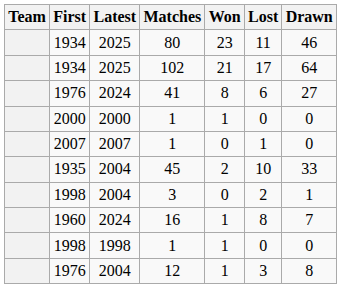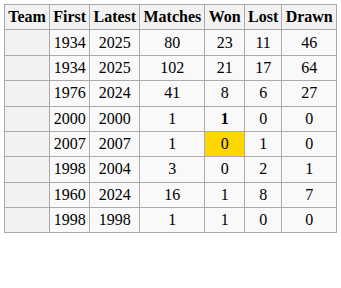 <table class="wikitable plainrowheaders sortable" style="text-align:center">
 <tr>
 <th scope="col">Team</th>
 <th scope="col">First</th>
 <th scope="col">Latest</th>
 <th scope="col">Matches</th>
 <th scope="col">Won</th>
 <th scope="col">Lost</th>
 <th scope="col">Drawn</th>
 </tr>
 <tr>
 <th scope="row"></th>
 <td>1934</td>
 <td>2025</td>
 <td>80</td>
 <td>23</td>
 <td>11</td>
 <td>46</td>
 </tr>
 <tr>
 <th scope="row"></th>
 <td>1934</td>
 <td>2025</td>
 <td>102</td>
 <td>21</td>
 <td>17</td>
 <td>64</td>
 </tr>
 <tr>
 <th scope="row"></th>
 <td>1976</td>
 <td>2024</td>
 <td>41</td>
 <td>8</td>
 <td>6</td>
 <td>27</td>
 </tr>
 <tr>
 <th scope="row"></th>
 <td>2000</td>
 <td>2000</td>
 <td>1</td>
-<td>1</td>
+<td><strong>1</strong></td>
 <td>0</td>
 <td>0</td>
 </tr>
 <tr>
 <th scope="row"></th>
 <td>2007</td>
 <td>2007</td>
 <td>1</td>
-<td>0</td>
+<td style="background: gold;">0</td>
 <td>1</td>
 <td>0</td>
-</tr>
-<tr>
-<th scope="row"></th>
-<td>1935</td>
-<td>2004</td>
-<td>45</td>
-<td>2</td>
-<td>10</td>
-<td>33</td>
 </tr>
 <tr>
 <th scope="row"></th>
 <td>1998</td>
 <td>2004</td>
 <td>3</td>
 <td>0</td>
 <td>2</td>
 <td>1</td>
 </tr>
 <tr>
 <th scope="row"></th>
 <td>1960</td>
 <td>2024</td>
 <td>16</td>
 <td>1</td>
 <td>8</td>
 <td>7</td>
 </tr>
 <tr>
 <th scope="row"></th>
 <td>1998</td>
 <td>1998</td>
 <td>1</td>
 <td>1</td>
 <td>0</td>
 <td>0</td>
 </tr>
-<tr>
-<th scope="row"></th>
-<td>1976</td>
-<td>2004</td>
-<td>12</td>
-<td>1</td>
-<td>3</td>
-<td>8</td>
-</tr>
 </table>
